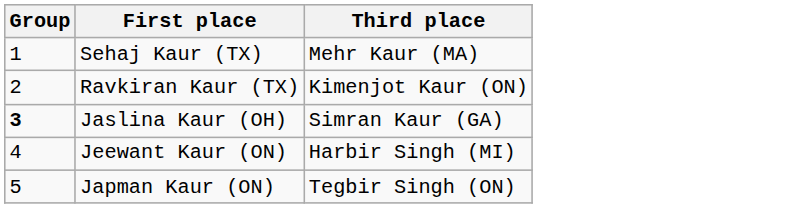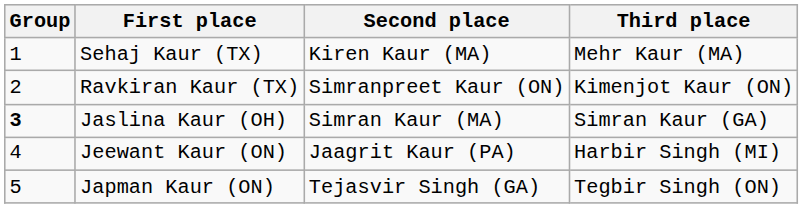 <table class="wikitable">
 <tr>
 <th>Group</th>
 <th>First place</th>
+<th>Second place</th>
 <th>Third place</th>
 </tr>
 <tr>
 <td>1</td>
 <td>Sehaj Kaur (TX)</td>
+<td>Kiren Kaur (MA)</td>
 <td>Mehr Kaur (MA)</td>
 </tr>
 <tr>
 <td>2</td>
 <td>Ravkiran Kaur (TX)</td>
+<td>Simranpreet Kaur (ON)</td>
 <td>Kimenjot Kaur (ON)</td>
 </tr>
 <tr>
 <td><strong>3</strong></td>
 <td>Jaslina Kaur (OH)</td>
+<td>Simran Kaur (MA)</td>
 <td>Simran Kaur (GA)</td>
 </tr>
 <tr>
 <td>4</td>
 <td>Jeewant Kaur (ON)</td>
+<td>Jaagrit Kaur (PA)</td>
 <td>Harbir Singh (MI)</td>
 </tr>
 <tr>
 <td>5</td>
 <td>Japman Kaur (ON)</td>
+<td>Tejasvir Singh (GA)</td>
 <td>Tegbir Singh (ON)</td>
 </tr>
 </table>
